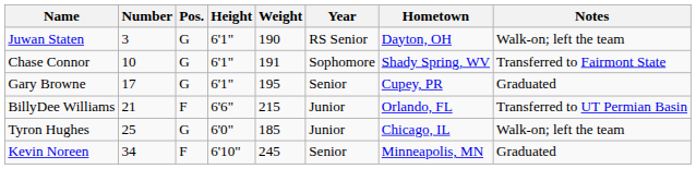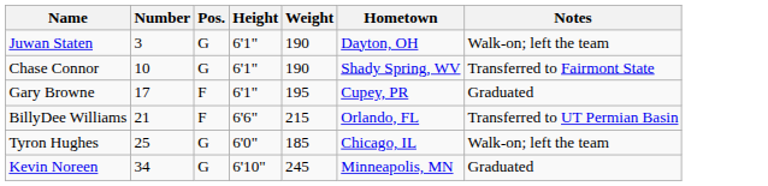 <table class="wikitable sortable" border="1">
 <tr>
 <th>Name</th>
 <th>Number</th>
 <th>Pos.</th>
 <th>Height</th>
 <th>Weight</th>
-<th>Year</th>
 <th>Hometown</th>
 <th class="unsortable">Notes</th>
 </tr>
 <tr>
 <td><a href='#'>Juwan Staten</a></td>
 <td>3</td>
 <td>G</td>
 <td>6'1"</td>
 <td>190</td>
-<td>RS Senior</td>
 <td><a href='#'>Dayton, OH</a></td>
 <td>Walk-on; left the team</td>
 </tr>
 <tr>
 <td>Chase Connor</td>
 <td>10</td>
 <td>G</td>
 <td>6'1"</td>
-<td>191</td>
-<td>Sophomore</td>
+<td>190</td>
 <td><a href='#'>Shady Spring, WV</a></td>
 <td>Transferred to <a href='#'>Fairmont State</a></td>
 </tr>
 <tr>
 <td>Gary Browne</td>
 <td>17</td>
-<td>G</td>
+<td>F</td>
 <td>6'1"</td>
 <td>195</td>
-<td>Senior</td>
 <td><a href='#'>Cupey, PR</a></td>
 <td>Graduated</td>
 </tr>
 <tr>
 <td>BillyDee Williams</td>
 <td>21</td>
 <td>F</td>
 <td>6'6"</td>
 <td>215</td>
-<td>Junior</td>
 <td><a href='#'>Orlando, FL</a></td>
 <td>Transferred to <a href='#'>UT Permian Basin</a></td>
 </tr>
 <tr>
 <td>Tyron Hughes</td>
 <td>25</td>
 <td>G</td>
 <td>6'0"</td>
 <td>185</td>
-<td>Junior</td>
 <td><a href='#'>Chicago, IL</a></td>
 <td>Walk-on; left the team</td>
 </tr>
 <tr>
 <td><a href='#'>Kevin Noreen</a></td>
 <td>34</td>
-<td>F</td>
+<td>G</td>
 <td>6'10"</td>
 <td>245</td>
-<td>Senior</td>
 <td><a href='#'>Minneapolis, MN</a></td>
 <td>Graduated</td>
 </tr>
 </table>
